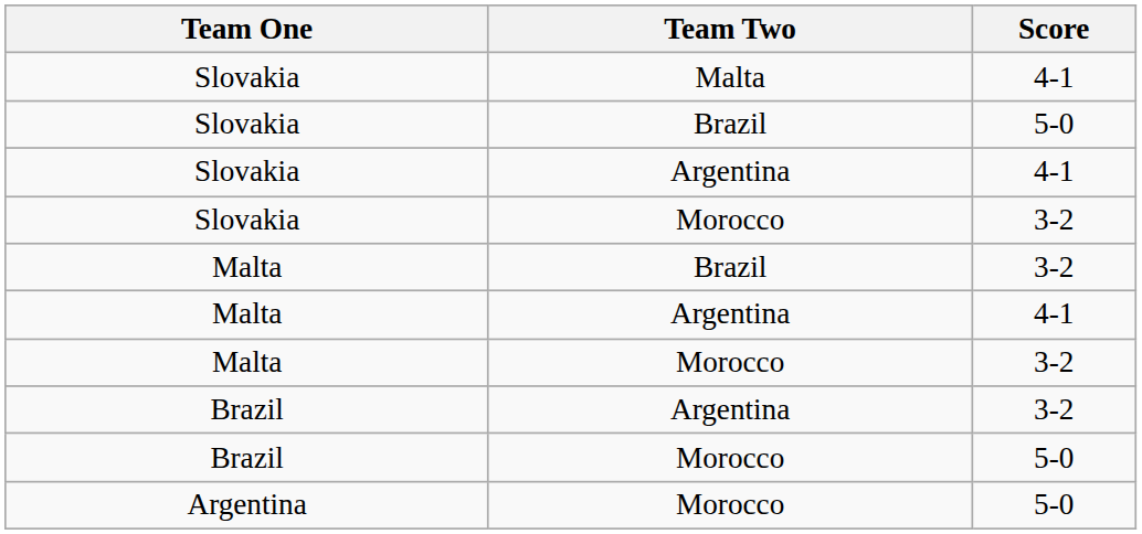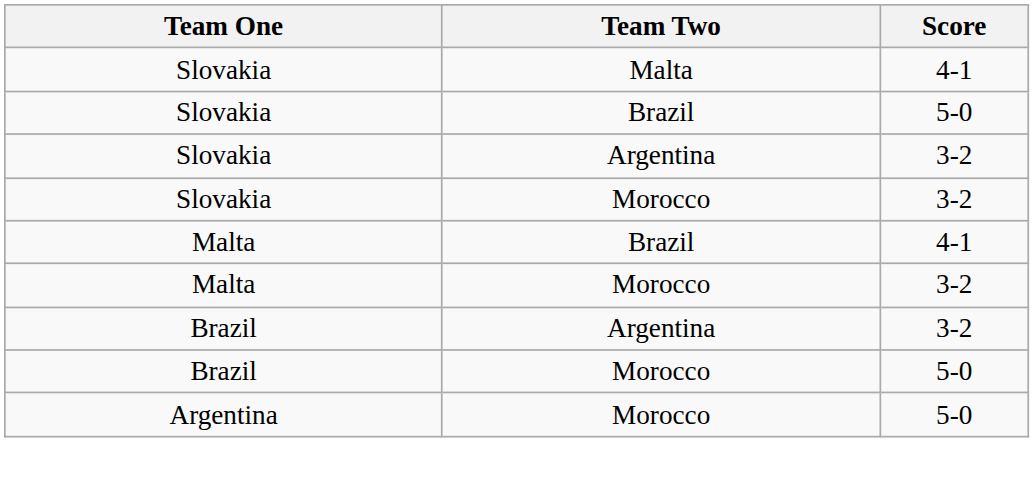 <table class="wikitable" style="text-align: center">
 <tr>
 <th width=250>Team One</th>
 <th width=250>Team Two</th>
 <th width=80>Score</th>
 </tr>
 <tr>
 <td> Slovakia</td>
 <td> Malta</td>
 <td>4-1</td>
 </tr>
 <tr>
 <td> Slovakia</td>
 <td> Brazil</td>
 <td>5-0</td>
 </tr>
 <tr>
 <td> Slovakia</td>
 <td> Argentina</td>
-<td>4-1</td>
+<td>3-2</td>
 </tr>
 <tr>
 <td> Slovakia</td>
 <td> Morocco</td>
 <td>3-2</td>
 </tr>
 <tr>
 <td> Malta</td>
 <td> Brazil</td>
-<td>3-2</td>
-</tr>
-<tr>
-<td> Malta</td>
-<td> Argentina</td>
 <td>4-1</td>
 </tr>
 <tr>
 <td> Malta</td>
 <td> Morocco</td>
 <td>3-2</td>
 </tr>
 <tr>
 <td> Brazil</td>
 <td> Argentina</td>
 <td>3-2</td>
 </tr>
 <tr>
 <td> Brazil</td>
 <td> Morocco</td>
 <td>5-0</td>
 </tr>
 <tr>
 <td> Argentina</td>
 <td> Morocco</td>
 <td>5-0</td>
 </tr>
 </table>
